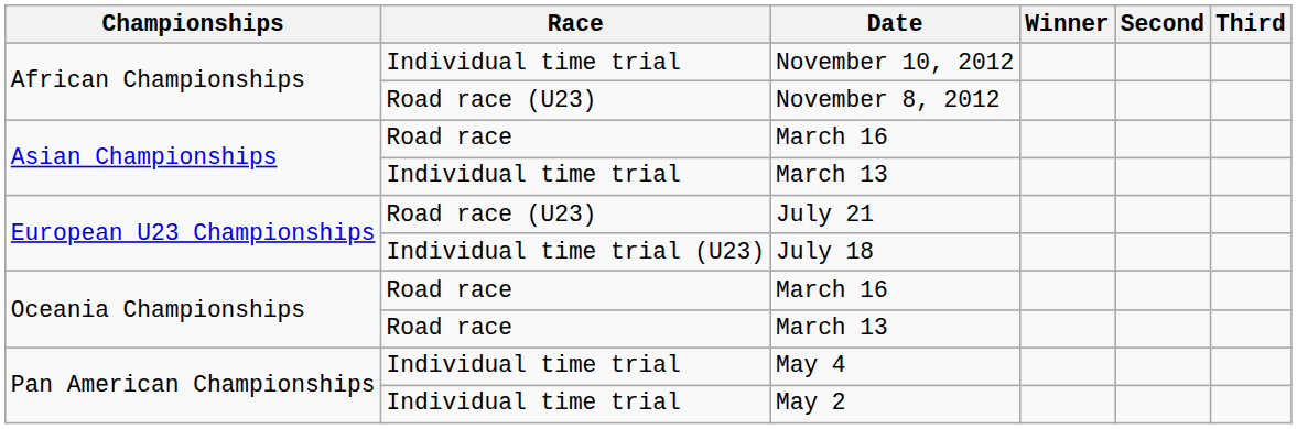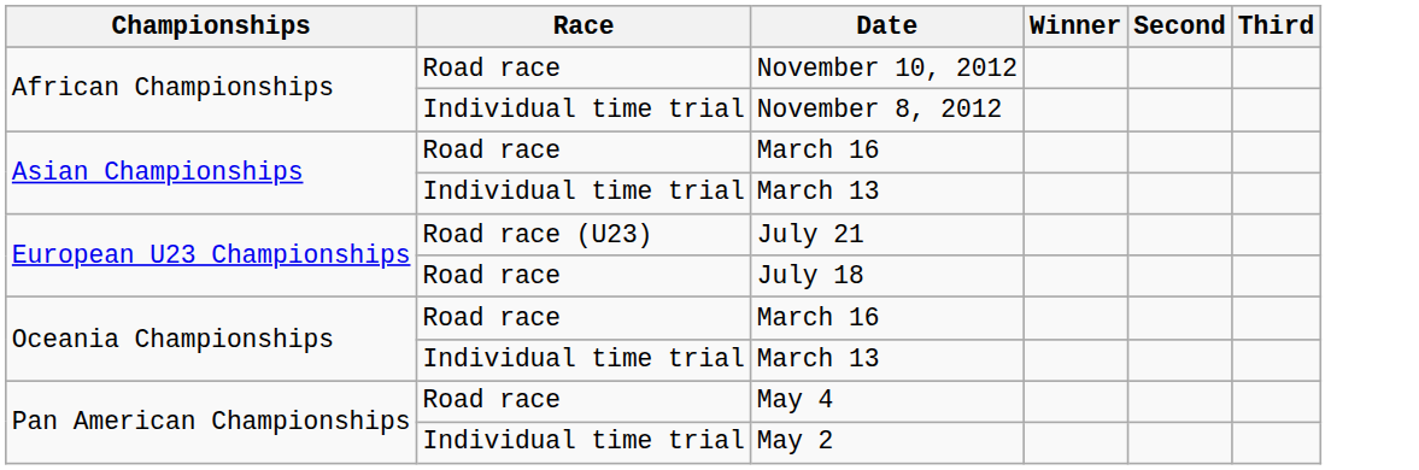 <table class="wikitable sortable">
 <tr>
 <th>Championships</th>
 <th>Race</th>
 <th>Date</th>
 <th>Winner</th>
 <th>Second</th>
 <th>Third</th>
 </tr>
 <tr>
 <td rowspan=2>African Championships</td>
-<td>Individual time trial</td>
+<td>Road race</td>
 <td>November 10, 2012</td>
 <td></td>
 <td></td>
 <td></td>
 </tr>
 <tr>
-<td>Road race (U23)</td>
+<td>Individual time trial</td>
 <td>November 8, 2012</td>
 <td></td>
 <td></td>
 <td></td>
 </tr>
 <tr>
 <td rowspan=2><a href='#'>Asian Championships</a></td>
 <td>Road race</td>
 <td>March 16</td>
 <td></td>
 <td></td>
 <td></td>
 </tr>
 <tr>
 <td>Individual time trial</td>
 <td>March 13</td>
 <td></td>
 <td></td>
 <td></td>
 </tr>
 <tr>
 <td rowspan=2><a href='#'>European U23 Championships</a></td>
 <td>Road race (U23)</td>
 <td>July 21</td>
 <td></td>
 <td></td>
 <td></td>
 </tr>
 <tr>
-<td>Individual time trial (U23)</td>
+<td>Road race</td>
 <td>July 18</td>
 <td></td>
 <td></td>
 <td></td>
 </tr>
 <tr>
 <td rowspan=2>Oceania Championships</td>
 <td>Road race</td>
 <td>March 16</td>
 <td></td>
 <td></td>
 <td></td>
 </tr>
 <tr>
-<td>Road race</td>
+<td>Individual time trial</td>
 <td>March 13</td>
 <td></td>
 <td></td>
 <td></td>
 </tr>
 <tr>
 <td rowspan=2>Pan American Championships</td>
-<td>Individual time trial</td>
+<td>Road race</td>
 <td>May 4</td>
 <td></td>
 <td></td>
 <td></td>
 </tr>
 <tr>
 <td>Individual time trial</td>
 <td>May 2</td>
 <td></td>
 <td></td>
 <td></td>
 </tr>
 </table>
